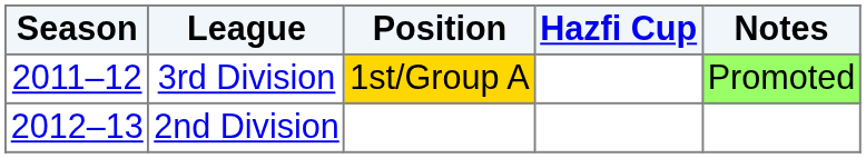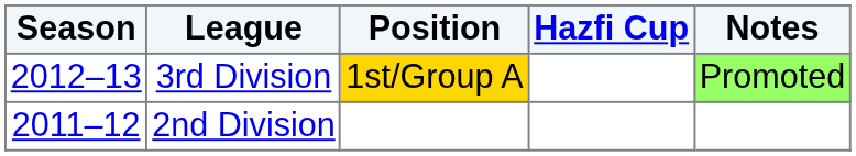 <table border="1" cellpadding="2" style="border-collapse:collapse; text-align:center; font-size:normal;">
 <tr style="background:#f0f6fa;">
 <th>Season</th>
 <th>League</th>
 <th>Position</th>
 <th><a href='#'>Hazfi Cup</a></th>
 <th>Notes</th>
 </tr>
 <tr>
-<td><a href='#'>2011–12</a></td>
+<td><a href='#'>2012–13</a></td>
 <td><a href='#'>3rd Division</a></td>
 <td bgcolor=gold>1st/Group A</td>
 <td></td>
 <td bgcolor=99FF66>Promoted</td>
 </tr>
 <tr>
-<td><a href='#'>2012–13</a></td>
+<td><a href='#'>2011–12</a></td>
 <td><a href='#'>2nd Division</a></td>
 <td></td>
 <td></td>
 <td></td>
 </tr>
 </table>
